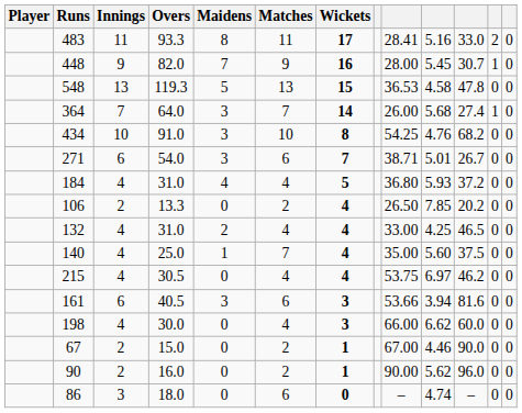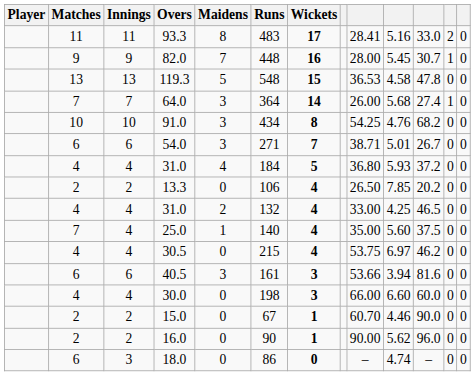 <table class="wikitable sortable" style="text-align:center">
 <tr>
 <th>Player</th>
-<th>Runs</th>
+<th>Matches</th>
 <th>Innings</th>
 <th>Overs</th>
 <th>Maidens</th>
-<th>Matches</th>
+<th>Runs</th>
 <th>Wickets</th>
 <th></th>
 <th></th>
 <th></th>
 <th></th>
 <th></th>
 <th></th>
 </tr>
 <tr>
 <td align="left"></td>
-<td>483</td>
+<td>11</td>
 <td>11</td>
 <td>93.3</td>
 <td>8</td>
-<td>11</td>
+<td>483</td>
 <td><strong>17</strong></td>
 <td></td>
 <td>28.41</td>
 <td>5.16</td>
 <td>33.0</td>
 <td>2</td>
 <td>0</td>
 </tr>
 <tr>
 <td align="left"></td>
-<td>448</td>
+<td>9</td>
 <td>9</td>
 <td>82.0</td>
 <td>7</td>
-<td>9</td>
+<td>448</td>
 <td><strong>16</strong></td>
 <td></td>
 <td>28.00</td>
 <td>5.45</td>
 <td>30.7</td>
 <td>1</td>
 <td>0</td>
 </tr>
 <tr>
 <td align="left"></td>
-<td>548</td>
+<td>13</td>
 <td>13</td>
 <td>119.3</td>
 <td>5</td>
-<td>13</td>
+<td>548</td>
 <td><strong>15</strong></td>
 <td></td>
 <td>36.53</td>
 <td>4.58</td>
 <td>47.8</td>
 <td>0</td>
 <td>0</td>
 </tr>
 <tr>
 <td align="left"></td>
-<td>364</td>
+<td>7</td>
 <td>7</td>
 <td>64.0</td>
 <td>3</td>
-<td>7</td>
+<td>364</td>
 <td><strong>14</strong></td>
 <td></td>
 <td>26.00</td>
 <td>5.68</td>
 <td>27.4</td>
 <td>1</td>
 <td>0</td>
 </tr>
 <tr>
 <td align="left"></td>
-<td>434</td>
+<td>10</td>
 <td>10</td>
 <td>91.0</td>
 <td>3</td>
-<td>10</td>
+<td>434</td>
 <td><strong>8</strong></td>
 <td></td>
 <td>54.25</td>
 <td>4.76</td>
 <td>68.2</td>
 <td>0</td>
 <td>0</td>
 </tr>
 <tr>
 <td align="left"></td>
-<td>271</td>
+<td>6</td>
 <td>6</td>
 <td>54.0</td>
 <td>3</td>
-<td>6</td>
+<td>271</td>
 <td><strong>7</strong></td>
 <td></td>
 <td>38.71</td>
 <td>5.01</td>
 <td>26.7</td>
 <td>0</td>
 <td>0</td>
 </tr>
 <tr>
 <td align="left"></td>
-<td>184</td>
+<td>4</td>
 <td>4</td>
 <td>31.0</td>
 <td>4</td>
-<td>4</td>
+<td>184</td>
 <td><strong>5</strong></td>
 <td></td>
 <td>36.80</td>
 <td>5.93</td>
 <td>37.2</td>
 <td>0</td>
 <td>0</td>
 </tr>
 <tr>
 <td align="left"></td>
-<td>106</td>
+<td>2</td>
 <td>2</td>
 <td>13.3</td>
 <td>0</td>
-<td>2</td>
+<td>106</td>
 <td><strong>4</strong></td>
 <td></td>
 <td>26.50</td>
 <td>7.85</td>
 <td>20.2</td>
 <td>0</td>
 <td>0</td>
 </tr>
 <tr>
 <td align="left"></td>
-<td>132</td>
+<td>4</td>
 <td>4</td>
 <td>31.0</td>
 <td>2</td>
-<td>4</td>
+<td>132</td>
 <td><strong>4</strong></td>
 <td></td>
 <td>33.00</td>
 <td>4.25</td>
 <td>46.5</td>
 <td>0</td>
 <td>0</td>
 </tr>
 <tr>
 <td align="left"></td>
-<td>140</td>
+<td>7</td>
 <td>4</td>
 <td>25.0</td>
 <td>1</td>
-<td>7</td>
+<td>140</td>
 <td><strong>4</strong></td>
 <td></td>
 <td>35.00</td>
 <td>5.60</td>
 <td>37.5</td>
 <td>0</td>
 <td>0</td>
 </tr>
 <tr>
 <td align="left"></td>
-<td>215</td>
+<td>4</td>
 <td>4</td>
 <td>30.5</td>
 <td>0</td>
-<td>4</td>
+<td>215</td>
 <td><strong>4</strong></td>
 <td></td>
 <td>53.75</td>
 <td>6.97</td>
 <td>46.2</td>
 <td>0</td>
 <td>0</td>
 </tr>
 <tr>
 <td align="left"></td>
-<td>161</td>
+<td>6</td>
 <td>6</td>
 <td>40.5</td>
 <td>3</td>
-<td>6</td>
+<td>161</td>
 <td><strong>3</strong></td>
 <td></td>
 <td>53.66</td>
 <td>3.94</td>
 <td>81.6</td>
 <td>0</td>
 <td>0</td>
 </tr>
 <tr>
 <td align="left"></td>
-<td>198</td>
+<td>4</td>
 <td>4</td>
 <td>30.0</td>
 <td>0</td>
-<td>4</td>
+<td>198</td>
 <td><strong>3</strong></td>
 <td></td>
 <td>66.00</td>
-<td>6.62</td>
+<td>6.60</td>
 <td>60.0</td>
 <td>0</td>
 <td>0</td>
 </tr>
 <tr>
 <td align="left"></td>
-<td>67</td>
+<td>2</td>
 <td>2</td>
 <td>15.0</td>
 <td>0</td>
-<td>2</td>
+<td>67</td>
 <td><strong>1</strong></td>
 <td></td>
-<td>67.00</td>
+<td>60.70</td>
 <td>4.46</td>
 <td>90.0</td>
 <td>0</td>
 <td>0</td>
 </tr>
 <tr>
 <td align="left"></td>
-<td>90</td>
+<td>2</td>
 <td>2</td>
 <td>16.0</td>
 <td>0</td>
-<td>2</td>
+<td>90</td>
 <td><strong>1</strong></td>
 <td></td>
 <td>90.00</td>
 <td>5.62</td>
 <td>96.0</td>
 <td>0</td>
 <td>0</td>
 </tr>
 <tr>
 <td align="left"></td>
-<td>86</td>
+<td>6</td>
 <td>3</td>
 <td>18.0</td>
 <td>0</td>
-<td>6</td>
+<td>86</td>
 <td><strong>0</strong></td>
 <td></td>
 <td>–</td>
 <td>4.74</td>
 <td>–</td>
 <td>0</td>
 <td>0</td>
 </tr>
 </table>
